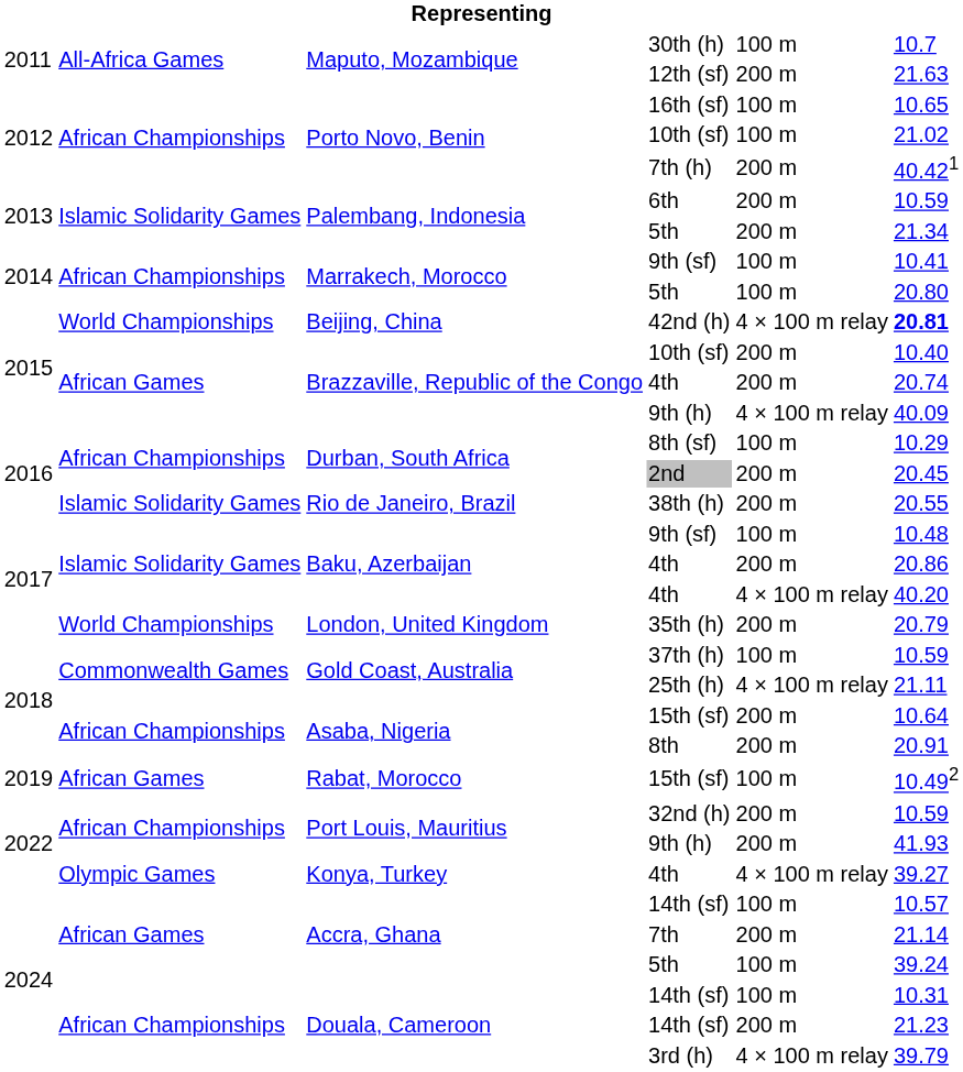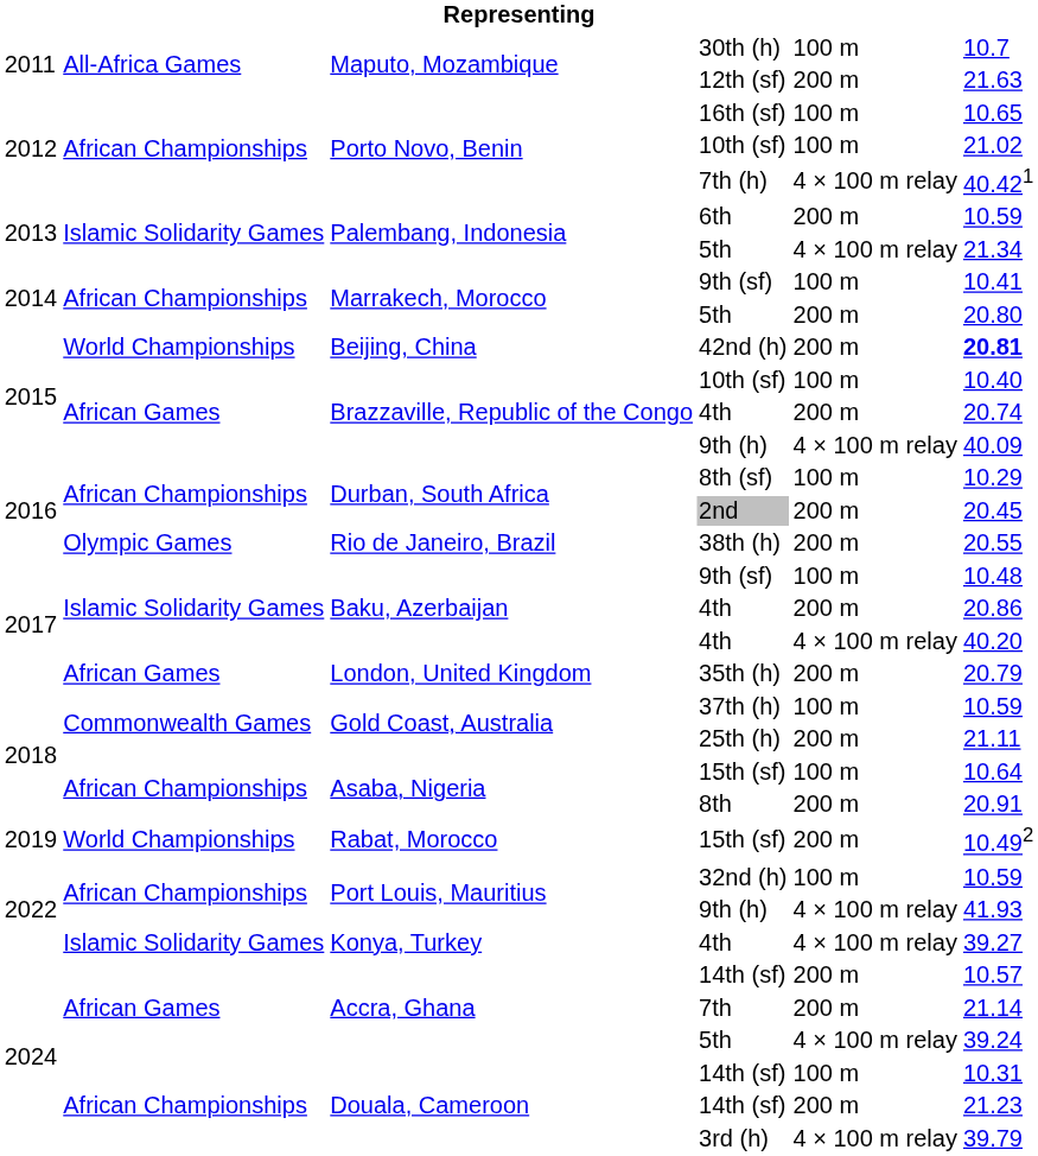 <table>
 <tr>
 <th colspan="6">Representing </th>
 </tr>
 <tr>
 <td rowspan=2>2011</td>
 <td rowspan=2><a href='#'>All-Africa Games</a></td>
 <td rowspan=2><a href='#'>Maputo, Mozambique</a></td>
 <td>30th (h)</td>
 <td>100 m</td>
 <td><a href='#'>10.7</a></td>
 </tr>
 <tr>
 <td>12th (sf)</td>
 <td>200 m</td>
 <td><a href='#'>21.63</a></td>
 </tr>
 <tr>
 <td rowspan=3>2012</td>
 <td rowspan=3><a href='#'>African Championships</a></td>
 <td rowspan=3><a href='#'>Porto Novo, Benin</a></td>
 <td>16th (sf)</td>
 <td>100 m</td>
 <td><a href='#'>10.65</a></td>
 </tr>
 <tr>
 <td>10th (sf)</td>
 <td>100 m</td>
 <td><a href='#'>21.02</a></td>
 </tr>
 <tr>
 <td>7th (h)</td>
-<td>200 m</td>
+<td>4 × 100 m relay</td>
 <td><a href='#'>40.42</a><sup>1</sup></td>
 </tr>
 <tr>
 <td rowspan=2>2013</td>
 <td rowspan=2><a href='#'>Islamic Solidarity Games</a></td>
 <td rowspan=2><a href='#'>Palembang, Indonesia</a></td>
 <td>6th</td>
 <td>200 m</td>
 <td><a href='#'>10.59</a></td>
 </tr>
 <tr>
 <td>5th</td>
-<td>200 m</td>
+<td>4 × 100 m relay</td>
 <td><a href='#'>21.34</a></td>
 </tr>
 <tr>
 <td rowspan=2>2014</td>
 <td rowspan=2><a href='#'>African Championships</a></td>
 <td rowspan=2><a href='#'>Marrakech, Morocco</a></td>
 <td>9th (sf)</td>
 <td>100 m</td>
 <td><a href='#'>10.41</a></td>
 </tr>
 <tr>
 <td>5th</td>
-<td>100 m</td>
+<td>200 m</td>
 <td><a href='#'>20.80</a></td>
 </tr>
 <tr>
 <td rowspan=4>2015</td>
 <td><a href='#'>World Championships</a></td>
 <td><a href='#'>Beijing, China</a></td>
 <td>42nd (h)</td>
-<td>4 × 100 m relay</td>
+<td>200 m</td>
 <td><strong><a href='#'>20.81</a></strong></td>
 </tr>
 <tr>
 <td rowspan=3><a href='#'>African Games</a></td>
 <td rowspan=3><a href='#'>Brazzaville, Republic of the Congo</a></td>
 <td>10th (sf)</td>
-<td>200 m</td>
+<td>100 m</td>
 <td><a href='#'>10.40</a></td>
 </tr>
 <tr>
 <td>4th</td>
 <td>200 m</td>
 <td><a href='#'>20.74</a></td>
 </tr>
 <tr>
 <td>9th (h)</td>
 <td>4 × 100 m relay</td>
 <td><a href='#'>40.09</a></td>
 </tr>
 <tr>
 <td rowspan=3>2016</td>
 <td rowspan=2><a href='#'>African Championships</a></td>
 <td rowspan=2><a href='#'>Durban, South Africa</a></td>
 <td>8th (sf)</td>
 <td>100 m</td>
 <td><a href='#'>10.29</a></td>
 </tr>
 <tr>
 <td bgcolor=silver>2nd</td>
 <td>200 m</td>
 <td><a href='#'>20.45</a></td>
 </tr>
 <tr>
-<td><a href='#'>Islamic Solidarity Games</a></td>
+<td><a href='#'>Olympic Games</a></td>
 <td><a href='#'>Rio de Janeiro, Brazil</a></td>
 <td>38th (h)</td>
 <td>200 m</td>
 <td><a href='#'>20.55</a></td>
 </tr>
 <tr>
 <td rowspan=4>2017</td>
 <td rowspan=3><a href='#'>Islamic Solidarity Games</a></td>
 <td rowspan=3><a href='#'>Baku, Azerbaijan</a></td>
 <td>9th (sf)</td>
 <td>100 m</td>
 <td><a href='#'>10.48</a></td>
 </tr>
 <tr>
 <td>4th</td>
 <td>200 m</td>
 <td><a href='#'>20.86</a></td>
 </tr>
 <tr>
 <td>4th</td>
 <td>4 × 100 m relay</td>
 <td><a href='#'>40.20</a></td>
 </tr>
 <tr>
-<td><a href='#'>World Championships</a></td>
+<td><a href='#'>African Games</a></td>
 <td><a href='#'>London, United Kingdom</a></td>
 <td>35th (h)</td>
 <td>200 m</td>
 <td><a href='#'>20.79</a></td>
 </tr>
 <tr>
 <td rowspan=4>2018</td>
 <td rowspan=2><a href='#'>Commonwealth Games</a></td>
 <td rowspan=2><a href='#'>Gold Coast, Australia</a></td>
 <td>37th (h)</td>
 <td>100 m</td>
 <td><a href='#'>10.59</a></td>
 </tr>
 <tr>
 <td>25th (h)</td>
-<td>4 × 100 m relay</td>
+<td>200 m</td>
 <td><a href='#'>21.11</a></td>
 </tr>
 <tr>
 <td rowspan=2><a href='#'>African Championships</a></td>
 <td rowspan=2><a href='#'>Asaba, Nigeria</a></td>
 <td>15th (sf)</td>
-<td>200 m</td>
+<td>100 m</td>
 <td><a href='#'>10.64</a></td>
 </tr>
 <tr>
 <td>8th</td>
 <td>200 m</td>
 <td><a href='#'>20.91</a></td>
 </tr>
 <tr>
 <td>2019</td>
-<td><a href='#'>African Games</a></td>
+<td><a href='#'>World Championships</a></td>
 <td><a href='#'>Rabat, Morocco</a></td>
 <td>15th (sf)</td>
-<td>100 m</td>
+<td>200 m</td>
 <td><a href='#'>10.49</a><sup>2</sup></td>
 </tr>
 <tr>
 <td rowspan=3>2022</td>
 <td rowspan=2><a href='#'>African Championships</a></td>
 <td rowspan=2><a href='#'>Port Louis, Mauritius</a></td>
 <td>32nd (h)</td>
-<td>200 m</td>
+<td>100 m</td>
 <td><a href='#'>10.59</a></td>
 </tr>
 <tr>
 <td>9th (h)</td>
-<td>200 m</td>
+<td>4 × 100 m relay</td>
 <td><a href='#'>41.93</a></td>
 </tr>
 <tr>
-<td><a href='#'>Olympic Games</a></td>
+<td><a href='#'>Islamic Solidarity Games</a></td>
 <td><a href='#'>Konya, Turkey</a></td>
 <td>4th</td>
 <td>4 × 100 m relay</td>
 <td><a href='#'>39.27</a></td>
 </tr>
 <tr>
 <td rowspan=6>2024</td>
 <td rowspan=3><a href='#'>African Games</a></td>
 <td rowspan=3><a href='#'>Accra, Ghana</a></td>
 <td>14th (sf)</td>
-<td>100 m</td>
+<td>200 m</td>
 <td><a href='#'>10.57</a></td>
 </tr>
 <tr>
 <td>7th</td>
 <td>200 m</td>
 <td><a href='#'>21.14</a></td>
 </tr>
 <tr>
 <td>5th</td>
-<td>100 m</td>
+<td>4 × 100 m relay</td>
 <td><a href='#'>39.24</a></td>
 </tr>
 <tr>
 <td rowspan=3><a href='#'>African Championships</a></td>
 <td rowspan=3><a href='#'>Douala, Cameroon</a></td>
 <td>14th (sf)</td>
 <td>100 m</td>
 <td><a href='#'>10.31</a></td>
 </tr>
 <tr>
 <td>14th (sf)</td>
 <td>200 m</td>
 <td><a href='#'>21.23</a></td>
 </tr>
 <tr>
 <td>3rd (h)</td>
 <td>4 × 100 m relay</td>
 <td><a href='#'>39.79</a></td>
 </tr>
 </table>
